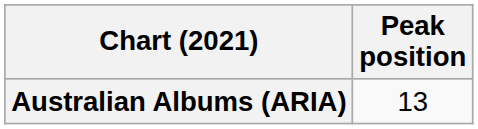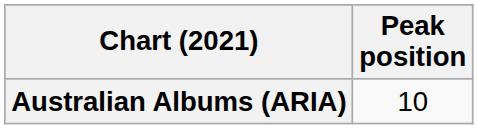 <table class="wikitable plainrowheaders" style="text-align:center">
 <tr>
 <th scope="col">Chart (2021)</th>
 <th scope="col">Peak<br>position</th>
 </tr>
 <tr>
 <th scope="row">Australian Albums (ARIA)</th>
-<td>13</td>
+<td>10</td>
 </tr>
 </table>
